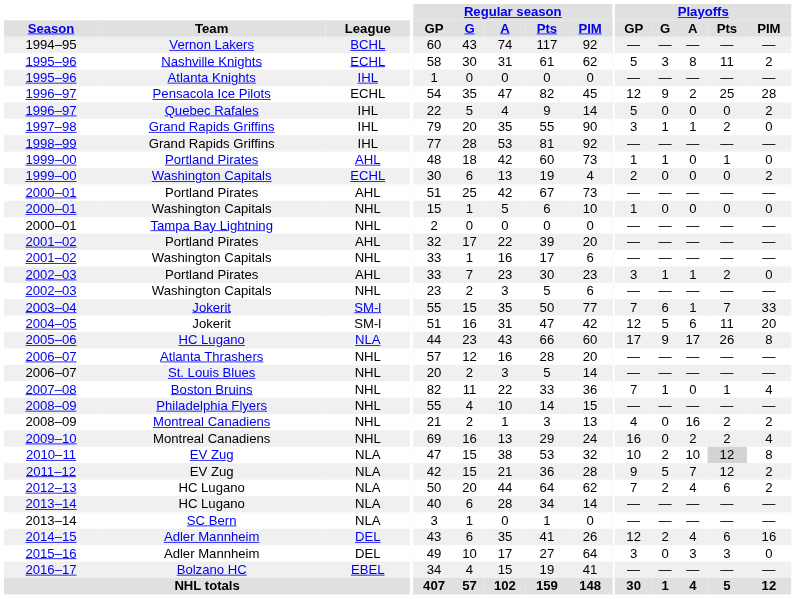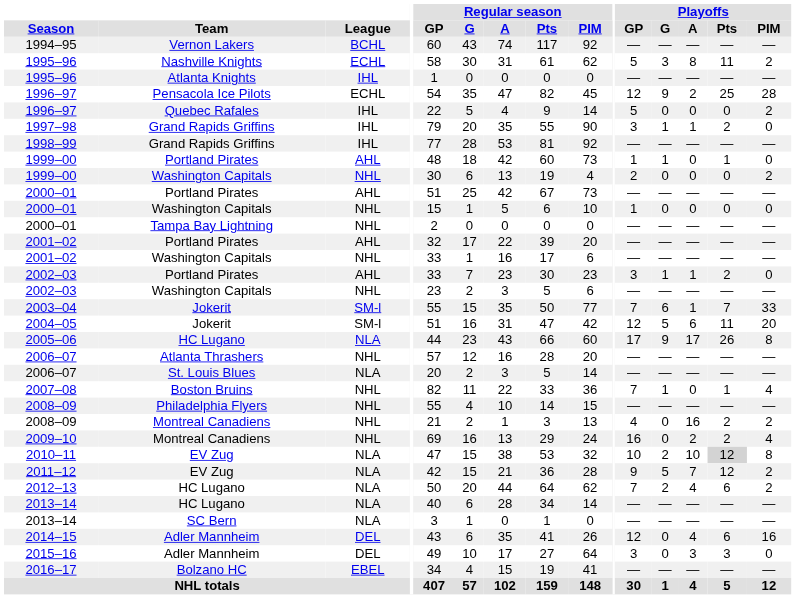 <table border="0" cellpadding="1" cellspacing="0" style="text-align:center; width:60em">
 <tr bgcolor="#e0e0e0">
 <th colspan="3" bgcolor="#ffffff"></th>
 <th rowspan="99" bgcolor="#ffffff"></th>
 <th colspan="5"><a href='#'>Regular season</a></th>
 <th rowspan="99" bgcolor="#ffffff"></th>
 <th colspan="5"><a href='#'>Playoffs</a></th>
 </tr>
 <tr bgcolor="#e0e0e0">
 <th><a href='#'>Season</a></th>
 <th>Team</th>
 <th>League</th>
 <th>GP</th>
 <th><a href='#'>G</a></th>
 <th><a href='#'>A</a></th>
 <th><a href='#'>Pts</a></th>
 <th><a href='#'>PIM</a></th>
 <th>GP</th>
 <th>G</th>
 <th>A</th>
 <th>Pts</th>
 <th>PIM</th>
 </tr>
 <tr bgcolor="#f0f0f0">
 <td>1994–95</td>
 <td><a href='#'>Vernon Lakers</a></td>
 <td><a href='#'>BCHL</a></td>
 <td>60</td>
 <td>43</td>
 <td>74</td>
 <td>117</td>
 <td>92</td>
 <td>—</td>
 <td>—</td>
 <td>—</td>
 <td>—</td>
 <td>—</td>
 </tr>
 <tr>
 <td><a href='#'>1995–96</a></td>
 <td><a href='#'>Nashville Knights</a></td>
 <td><a href='#'>ECHL</a></td>
 <td>58</td>
 <td>30</td>
 <td>31</td>
 <td>61</td>
 <td>62</td>
 <td>5</td>
 <td>3</td>
 <td>8</td>
 <td>11</td>
 <td>2</td>
 </tr>
 <tr bgcolor="#f0f0f0">
 <td><a href='#'>1995–96</a></td>
 <td><a href='#'>Atlanta Knights</a></td>
 <td><a href='#'>IHL</a></td>
 <td>1</td>
 <td>0</td>
 <td>0</td>
 <td>0</td>
 <td>0</td>
 <td>—</td>
 <td>—</td>
 <td>—</td>
 <td>—</td>
 <td>—</td>
 </tr>
 <tr>
 <td><a href='#'>1996–97</a></td>
 <td><a href='#'>Pensacola Ice Pilots</a></td>
 <td>ECHL</td>
 <td>54</td>
 <td>35</td>
 <td>47</td>
 <td>82</td>
 <td>45</td>
 <td>12</td>
 <td>9</td>
 <td>2</td>
 <td>25</td>
 <td>28</td>
 </tr>
 <tr bgcolor="#f0f0f0">
 <td><a href='#'>1996–97</a></td>
 <td><a href='#'>Quebec Rafales</a></td>
 <td>IHL</td>
 <td>22</td>
 <td>5</td>
 <td>4</td>
 <td>9</td>
 <td>14</td>
 <td>5</td>
 <td>0</td>
 <td>0</td>
 <td>0</td>
 <td>2</td>
 </tr>
 <tr>
 <td><a href='#'>1997–98</a></td>
 <td><a href='#'>Grand Rapids Griffins</a></td>
 <td>IHL</td>
 <td>79</td>
 <td>20</td>
 <td>35</td>
 <td>55</td>
 <td>90</td>
 <td>3</td>
 <td>1</td>
 <td>1</td>
 <td>2</td>
 <td>0</td>
 </tr>
 <tr bgcolor="#f0f0f0">
 <td><a href='#'>1998–99</a></td>
 <td>Grand Rapids Griffins</td>
 <td>IHL</td>
 <td>77</td>
 <td>28</td>
 <td>53</td>
 <td>81</td>
 <td>92</td>
 <td>—</td>
 <td>—</td>
 <td>—</td>
 <td>—</td>
 <td>—</td>
 </tr>
 <tr>
 <td><a href='#'>1999–00</a></td>
 <td><a href='#'>Portland Pirates</a></td>
 <td><a href='#'>AHL</a></td>
 <td>48</td>
 <td>18</td>
 <td>42</td>
 <td>60</td>
 <td>73</td>
 <td>1</td>
 <td>1</td>
 <td>0</td>
 <td>1</td>
 <td>0</td>
 </tr>
 <tr bgcolor="#f0f0f0">
 <td><a href='#'>1999–00</a></td>
 <td><a href='#'>Washington Capitals</a></td>
-<td><a href='#'>ECHL</a></td>
+<td><a href='#'>NHL</a></td>
 <td>30</td>
 <td>6</td>
 <td>13</td>
 <td>19</td>
 <td>4</td>
 <td>2</td>
 <td>0</td>
 <td>0</td>
 <td>0</td>
 <td>2</td>
 </tr>
 <tr>
 <td><a href='#'>2000–01</a></td>
 <td>Portland Pirates</td>
 <td>AHL</td>
 <td>51</td>
 <td>25</td>
 <td>42</td>
 <td>67</td>
 <td>73</td>
 <td>—</td>
 <td>—</td>
 <td>—</td>
 <td>—</td>
 <td>—</td>
 </tr>
 <tr bgcolor="#f0f0f0">
 <td><a href='#'>2000–01</a></td>
 <td>Washington Capitals</td>
 <td>NHL</td>
 <td>15</td>
 <td>1</td>
 <td>5</td>
 <td>6</td>
 <td>10</td>
 <td>1</td>
 <td>0</td>
 <td>0</td>
 <td>0</td>
 <td>0</td>
 </tr>
 <tr>
 <td>2000–01</td>
 <td><a href='#'>Tampa Bay Lightning</a></td>
 <td>NHL</td>
 <td>2</td>
 <td>0</td>
 <td>0</td>
 <td>0</td>
 <td>0</td>
 <td>—</td>
 <td>—</td>
 <td>—</td>
 <td>—</td>
 <td>—</td>
 </tr>
 <tr bgcolor="#f0f0f0">
 <td><a href='#'>2001–02</a></td>
 <td>Portland Pirates</td>
 <td>AHL</td>
 <td>32</td>
 <td>17</td>
 <td>22</td>
 <td>39</td>
 <td>20</td>
 <td>—</td>
 <td>—</td>
 <td>—</td>
 <td>—</td>
 <td>—</td>
 </tr>
 <tr>
 <td><a href='#'>2001–02</a></td>
 <td>Washington Capitals</td>
 <td>NHL</td>
 <td>33</td>
 <td>1</td>
 <td>16</td>
 <td>17</td>
 <td>6</td>
 <td>—</td>
 <td>—</td>
 <td>—</td>
 <td>—</td>
 <td>—</td>
 </tr>
 <tr bgcolor="#f0f0f0">
 <td><a href='#'>2002–03</a></td>
 <td>Portland Pirates</td>
 <td>AHL</td>
 <td>33</td>
 <td>7</td>
 <td>23</td>
 <td>30</td>
 <td>23</td>
 <td>3</td>
 <td>1</td>
 <td>1</td>
 <td>2</td>
 <td>0</td>
 </tr>
 <tr>
 <td><a href='#'>2002–03</a></td>
 <td>Washington Capitals</td>
 <td>NHL</td>
 <td>23</td>
 <td>2</td>
 <td>3</td>
 <td>5</td>
 <td>6</td>
 <td>—</td>
 <td>—</td>
 <td>—</td>
 <td>—</td>
 <td>—</td>
 </tr>
 <tr bgcolor="#f0f0f0">
 <td><a href='#'>2003–04</a></td>
 <td><a href='#'>Jokerit</a></td>
 <td><a href='#'>SM-l</a></td>
 <td>55</td>
 <td>15</td>
 <td>35</td>
 <td>50</td>
 <td>77</td>
 <td>7</td>
 <td>6</td>
 <td>1</td>
 <td>7</td>
 <td>33</td>
 </tr>
 <tr>
 <td><a href='#'>2004–05</a></td>
 <td>Jokerit</td>
 <td>SM-l</td>
 <td>51</td>
 <td>16</td>
 <td>31</td>
 <td>47</td>
 <td>42</td>
 <td>12</td>
 <td>5</td>
 <td>6</td>
 <td>11</td>
 <td>20</td>
 </tr>
 <tr bgcolor="#f0f0f0">
 <td><a href='#'>2005–06</a></td>
 <td><a href='#'>HC Lugano</a></td>
 <td><a href='#'>NLA</a></td>
 <td>44</td>
 <td>23</td>
 <td>43</td>
 <td>66</td>
 <td>60</td>
 <td>17</td>
 <td>9</td>
 <td>17</td>
 <td>26</td>
 <td>8</td>
 </tr>
 <tr>
 <td><a href='#'>2006–07</a></td>
 <td><a href='#'>Atlanta Thrashers</a></td>
 <td>NHL</td>
 <td>57</td>
 <td>12</td>
 <td>16</td>
 <td>28</td>
 <td>20</td>
 <td>—</td>
 <td>—</td>
 <td>—</td>
 <td>—</td>
 <td>—</td>
 </tr>
 <tr bgcolor="#f0f0f0">
 <td>2006–07</td>
 <td><a href='#'>St. Louis Blues</a></td>
-<td>NHL</td>
+<td>NLA</td>
 <td>20</td>
 <td>2</td>
 <td>3</td>
 <td>5</td>
 <td>14</td>
 <td>—</td>
 <td>—</td>
 <td>—</td>
 <td>—</td>
 <td>—</td>
 </tr>
 <tr>
 <td><a href='#'>2007–08</a></td>
 <td><a href='#'>Boston Bruins</a></td>
 <td>NHL</td>
 <td>82</td>
 <td>11</td>
 <td>22</td>
 <td>33</td>
 <td>36</td>
 <td>7</td>
 <td>1</td>
 <td>0</td>
 <td>1</td>
 <td>4</td>
 </tr>
 <tr bgcolor="#f0f0f0">
 <td><a href='#'>2008–09</a></td>
 <td><a href='#'>Philadelphia Flyers</a></td>
 <td>NHL</td>
 <td>55</td>
 <td>4</td>
 <td>10</td>
 <td>14</td>
 <td>15</td>
 <td>—</td>
 <td>—</td>
 <td>—</td>
 <td>—</td>
 <td>—</td>
 </tr>
 <tr>
 <td>2008–09</td>
 <td><a href='#'>Montreal Canadiens</a></td>
 <td>NHL</td>
 <td>21</td>
 <td>2</td>
 <td>1</td>
 <td>3</td>
 <td>13</td>
 <td>4</td>
 <td>0</td>
 <td>16</td>
 <td>2</td>
 <td>2</td>
 </tr>
 <tr bgcolor="#f0f0f0">
 <td><a href='#'>2009–10</a></td>
 <td>Montreal Canadiens</td>
 <td>NHL</td>
 <td>69</td>
 <td>16</td>
 <td>13</td>
 <td>29</td>
 <td>24</td>
 <td>16</td>
 <td>0</td>
 <td>2</td>
 <td>2</td>
 <td>4</td>
 </tr>
 <tr>
 <td><a href='#'>2010–11</a></td>
 <td><a href='#'>EV Zug</a></td>
 <td>NLA</td>
 <td>47</td>
 <td>15</td>
 <td>38</td>
 <td>53</td>
 <td>32</td>
 <td>10</td>
 <td>2</td>
 <td>10</td>
 <td style="background: lightgrey;">12</td>
 <td>8</td>
 </tr>
 <tr bgcolor="#f0f0f0">
 <td><a href='#'>2011–12</a></td>
 <td>EV Zug</td>
 <td>NLA</td>
 <td>42</td>
 <td>15</td>
 <td>21</td>
 <td>36</td>
 <td>28</td>
 <td>9</td>
 <td>5</td>
 <td>7</td>
 <td>12</td>
 <td>2</td>
 </tr>
 <tr>
 <td><a href='#'>2012–13</a></td>
 <td>HC Lugano</td>
 <td>NLA</td>
 <td>50</td>
 <td>20</td>
 <td>44</td>
 <td>64</td>
 <td>62</td>
 <td>7</td>
 <td>2</td>
 <td>4</td>
 <td>6</td>
 <td>2</td>
 </tr>
 <tr bgcolor="#f0f0f0">
 <td><a href='#'>2013–14</a></td>
 <td>HC Lugano</td>
 <td>NLA</td>
 <td>40</td>
 <td>6</td>
 <td>28</td>
 <td>34</td>
 <td>14</td>
 <td>—</td>
 <td>—</td>
 <td>—</td>
 <td>—</td>
 <td>—</td>
 </tr>
 <tr>
 <td>2013–14</td>
 <td><a href='#'>SC Bern</a></td>
 <td>NLA</td>
 <td>3</td>
 <td>1</td>
 <td>0</td>
 <td>1</td>
 <td>0</td>
 <td>—</td>
 <td>—</td>
 <td>—</td>
 <td>—</td>
 <td>—</td>
 </tr>
 <tr bgcolor="#f0f0f0">
 <td><a href='#'>2014–15</a></td>
 <td><a href='#'>Adler Mannheim</a></td>
 <td><a href='#'>DEL</a></td>
 <td>43</td>
 <td>6</td>
 <td>35</td>
 <td>41</td>
 <td>26</td>
 <td>12</td>
-<td>2</td>
+<td>0</td>
 <td>4</td>
 <td>6</td>
 <td>16</td>
 </tr>
 <tr>
 <td><a href='#'>2015–16</a></td>
 <td>Adler Mannheim</td>
 <td>DEL</td>
 <td>49</td>
 <td>10</td>
 <td>17</td>
 <td>27</td>
 <td>64</td>
 <td>3</td>
 <td>0</td>
 <td>3</td>
 <td>3</td>
 <td>0</td>
 </tr>
 <tr bgcolor="#f0f0f0">
 <td><a href='#'>2016–17</a></td>
 <td><a href='#'>Bolzano HC</a></td>
 <td><a href='#'>EBEL</a></td>
 <td>34</td>
 <td>4</td>
 <td>15</td>
 <td>19</td>
 <td>41</td>
 <td>—</td>
 <td>—</td>
 <td>—</td>
 <td>—</td>
 <td>—</td>
 </tr>
 <tr bgcolor="#e0e0e0">
 <th colspan="3">NHL totals</th>
 <th>407</th>
 <th>57</th>
 <th>102</th>
 <th>159</th>
 <th>148</th>
 <th>30</th>
 <th>1</th>
 <th>4</th>
 <th>5</th>
 <th>12</th>
 </tr>
 </table>
